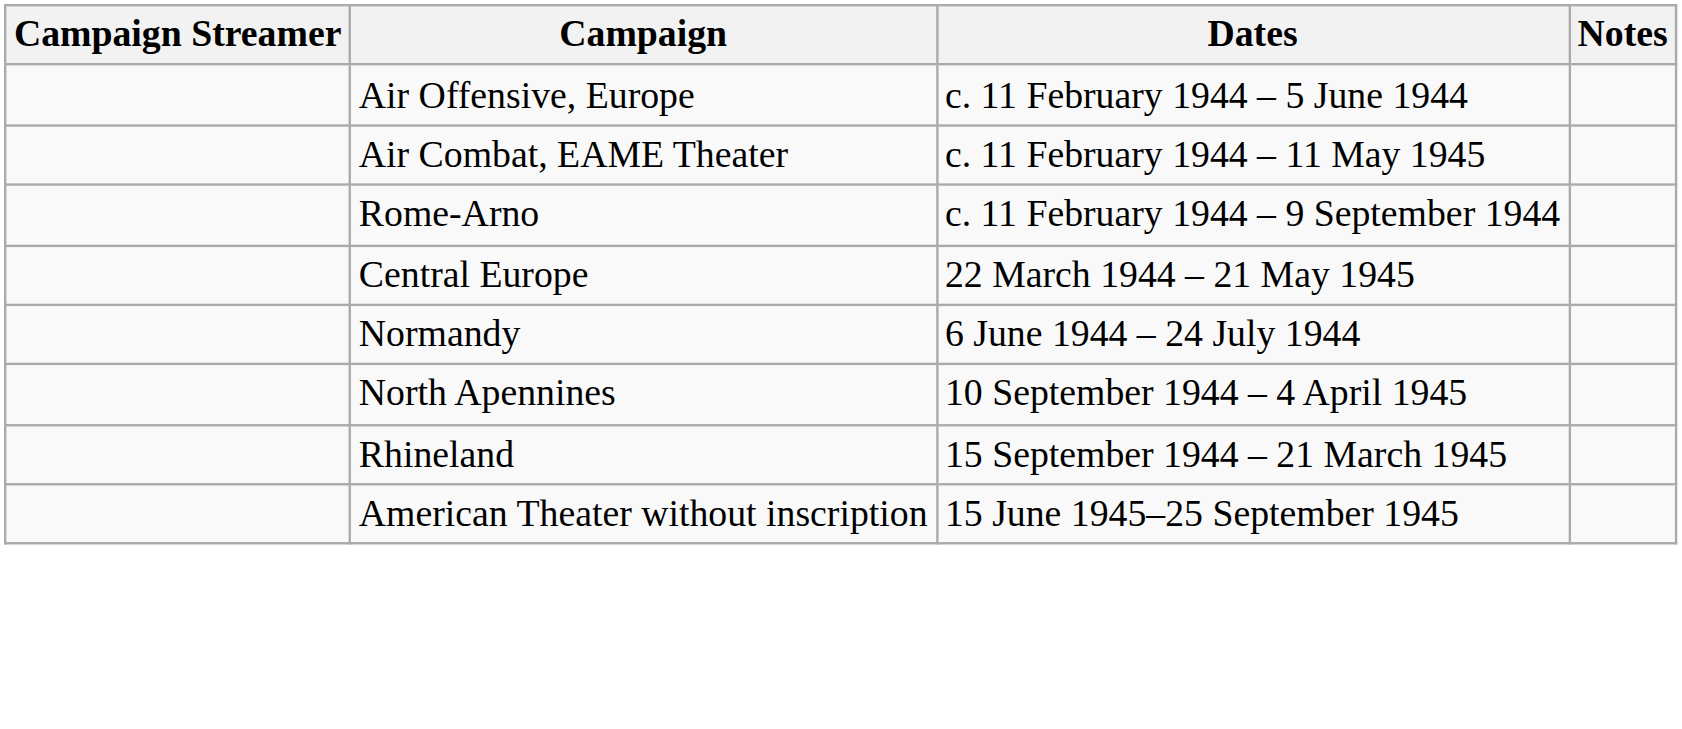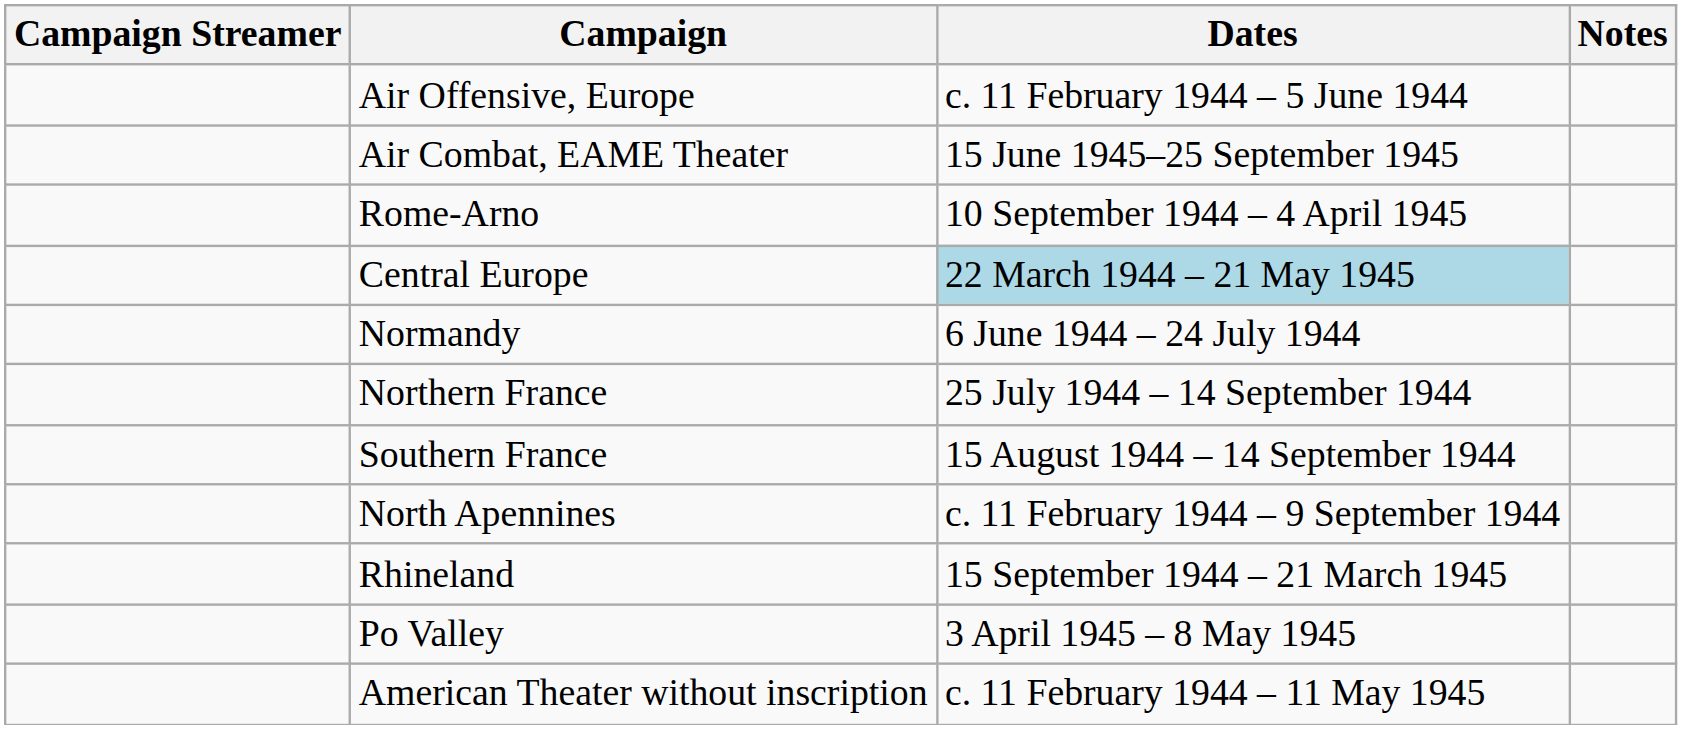 <table class="wikitable">
 <tr style="background:#efefef;">
 <th>Campaign Streamer</th>
 <th>Campaign</th>
 <th>Dates</th>
 <th>Notes</th>
 </tr>
 <tr>
 <td></td>
 <td>Air Offensive, Europe</td>
 <td>c. 11 February 1944 – 5 June 1944</td>
 <td></td>
 </tr>
 <tr>
 <td></td>
 <td>Air Combat, EAME Theater</td>
-<td>c. 11 February 1944 – 11 May 1945</td>
+<td>15 June 1945–25 September 1945</td>
 <td></td>
 </tr>
 <tr>
 <td></td>
 <td>Rome-Arno</td>
-<td>c. 11 February 1944 – 9 September 1944</td>
+<td>10 September 1944 – 4 April 1945</td>
 <td></td>
 </tr>
 <tr>
 <td></td>
 <td>Central Europe</td>
-<td>22 March 1944 – 21 May 1945</td>
+<td style="background: lightblue;">22 March 1944 – 21 May 1945</td>
 <td></td>
 </tr>
 <tr>
 <td></td>
 <td>Normandy</td>
 <td>6 June 1944 – 24 July 1944</td>
 <td></td>
 </tr>
 <tr>
 <td></td>
+<td>Northern France</td>
+<td>25 July 1944 – 14 September 1944</td>
+<td></td>
+</tr>
+<tr>
+<td></td>
+<td>Southern France</td>
+<td>15 August 1944 – 14 September 1944</td>
+<td></td>
+</tr>
+<tr>
+<td></td>
 <td>North Apennines</td>
-<td>10 September 1944 – 4 April 1945</td>
+<td>c. 11 February 1944 – 9 September 1944</td>
 <td></td>
 </tr>
 <tr>
 <td></td>
 <td>Rhineland</td>
 <td>15 September 1944 – 21 March 1945</td>
 <td></td>
 </tr>
 <tr>
 <td></td>
+<td>Po Valley</td>
+<td>3 April 1945 – 8 May 1945</td>
+<td></td>
+</tr>
+<tr>
+<td></td>
 <td>American Theater without inscription</td>
-<td>15 June 1945–25 September 1945</td>
+<td>c. 11 February 1944 – 11 May 1945</td>
 <td></td>
 </tr>
 </table>
